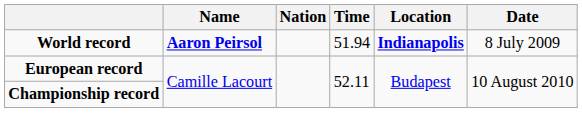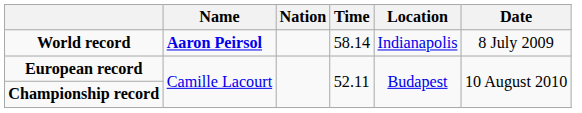 <table class=wikitable style=text-align:center>
 <tr>
 <th></th>
 <th>Name</th>
 <th>Nation</th>
 <th>Time</th>
 <th>Location</th>
 <th>Date</th>
 </tr>
 <tr>
 <td><strong>World record</strong></td>
 <td align=left><strong><a href='#'>Aaron Peirsol</a></strong></td>
 <td align=left></td>
-<td align=left>51.94</td>
-<td><strong><a href='#'>Indianapolis</a></strong></td>
+<td align=left>58.14</td>
+<td><a href='#'>Indianapolis</a></td>
 <td>8 July 2009</td>
 </tr>
 <tr>
 <td><strong>European record</strong></td>
 <td align=left rowspan=2><a href='#'>Camille Lacourt</a></td>
 <td align=left rowspan=2></td>
 <td align=left rowspan=2>52.11</td>
 <td rowspan=2><a href='#'>Budapest</a></td>
 <td rowspan=2>10 August 2010</td>
 </tr>
 <tr>
 <td><strong>Championship record</strong></td>
 </tr>
 </table>
